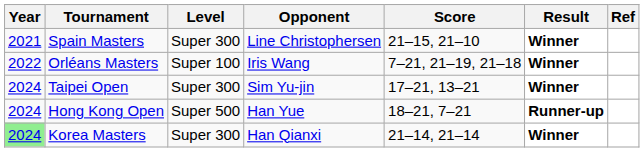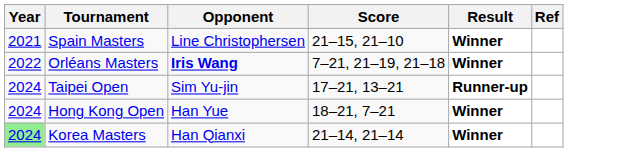 <table class="sortable wikitable" style="font-size: 90%">
 <tr>
 <th>Year</th>
 <th>Tournament</th>
-<th>Level</th>
 <th>Opponent</th>
 <th>Score</th>
 <th>Result</th>
 <th>Ref</th>
 </tr>
 <tr>
 <td align="center"><a href='#'>2021</a></td>
 <td align="left"><a href='#'>Spain Masters</a></td>
-<td align="left">Super 300</td>
 <td align="left"> <a href='#'>Line Christophersen</a></td>
 <td align="left">21–15, 21–10</td>
 <td style="text-align:left; background:white"> <strong>Winner</strong></td>
 <td style="text-align:center; background:white"></td>
 </tr>
 <tr>
 <td align="center"><a href='#'>2022</a></td>
 <td align="left"><a href='#'>Orléans Masters</a></td>
-<td align="left">Super 100</td>
-<td align="left"> <a href='#'>Iris Wang</a></td>
+<td align="left"><strong> <a href='#'>Iris Wang</a></strong></td>
 <td align="left">7–21, 21–19, 21–18</td>
 <td style="text-align:left; background:white"> <strong>Winner</strong></td>
 <td style="text-align:center; background:white"></td>
 </tr>
 <tr>
 <td align="center"><a href='#'>2024</a></td>
 <td align="left"><a href='#'>Taipei Open</a></td>
-<td align="left">Super 300</td>
 <td align="left"> <a href='#'>Sim Yu-jin</a></td>
 <td align="left">17–21, 13–21</td>
-<td style="text-align:left; background:white"> <strong>Winner</strong></td>
+<td style="text-align:left; background:white"> <strong>Runner-up</strong></td>
 <td style="text-align:center; background:white"></td>
 </tr>
 <tr>
 <td align="center"><a href='#'>2024</a></td>
 <td align="left"><a href='#'>Hong Kong Open</a></td>
-<td align="left">Super 500</td>
 <td align="left"> <a href='#'>Han Yue</a></td>
 <td align="left">18–21, 7–21</td>
-<td style="text-align:left; background:white"> <strong>Runner-up</strong></td>
+<td style="text-align:left; background:white"> <strong>Winner</strong></td>
 <td style="text-align:center; background:white"></td>
 </tr>
 <tr>
 <td align="center" style="background: lightgreen;"><a href='#'>2024</a></td>
 <td align="left"><a href='#'>Korea Masters</a></td>
-<td align="left">Super 300</td>
 <td align="left"> <a href='#'>Han Qianxi</a></td>
 <td align="left">21–14, 21–14</td>
 <td style="text-align:left; background:white"> <strong>Winner</strong></td>
 <td style="text-align:center; background:white"></td>
 </tr>
 </table>
